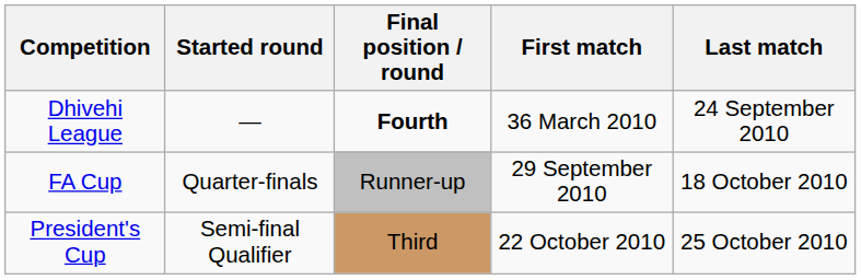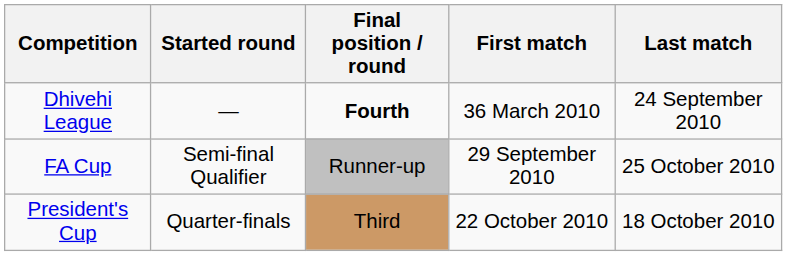 <table class="wikitable" style="text-align:center">
 <tr Overall>
 <th>Competition</th>
 <th>Started round</th>
 <th>Final<br>position / round</th>
 <th>First match</th>
 <th>Last match</th>
 </tr>
 <tr>
 <td><a href='#'>Dhivehi League</a></td>
 <td>—</td>
 <td><strong>Fourth</strong></td>
 <td>36 March 2010</td>
 <td>24 September 2010</td>
 </tr>
 <tr>
 <td><a href='#'>FA Cup</a></td>
-<td>Quarter-finals</td>
+<td>Semi-final Qualifier</td>
 <td style="background:silver">Runner-up</td>
 <td>29 September 2010</td>
-<td>18 October 2010</td>
+<td>25 October 2010</td>
 </tr>
 <tr>
 <td><a href='#'>President's Cup</a></td>
-<td>Semi-final Qualifier</td>
+<td>Quarter-finals</td>
 <td style="background:#c96">Third</td>
 <td>22 October 2010</td>
-<td>25 October 2010</td>
+<td>18 October 2010</td>
 </tr>
 </table>
